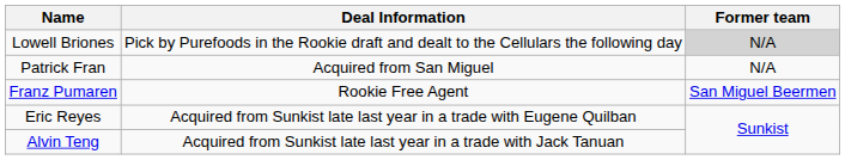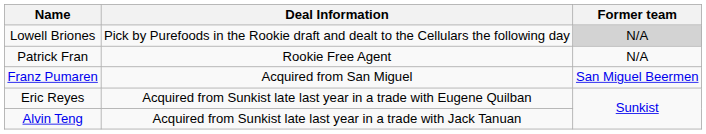 <table class="wikitable sortable sortable">
 <tr>
 <th>Name</th>
 <th>Deal Information</th>
 <th>Former team</th>
 </tr>
 <tr style="text-align: center">
 <td>Lowell Briones</td>
 <td>Pick by Purefoods in the Rookie draft and dealt to the Cellulars the following day</td>
 <td style="background: lightgrey;">N/A</td>
 </tr>
 <tr style="text-align: center">
 <td>Patrick Fran</td>
-<td>Acquired from San Miguel</td>
+<td>Rookie Free Agent</td>
 <td>N/A</td>
 </tr>
 <tr style="text-align: center">
 <td><a href='#'>Franz Pumaren</a></td>
-<td>Rookie Free Agent</td>
+<td>Acquired from San Miguel</td>
 <td><a href='#'>San Miguel Beermen</a></td>
 </tr>
 <tr style="text-align: center">
 <td>Eric Reyes</td>
 <td>Acquired from Sunkist late last year in a trade with Eugene Quilban</td>
 <td rowspan="2"><a href='#'>Sunkist</a></td>
 </tr>
 <tr style="text-align: center">
 <td><a href='#'>Alvin Teng</a></td>
 <td>Acquired from Sunkist late last year in a trade with Jack Tanuan</td>
 </tr>
 </table>
